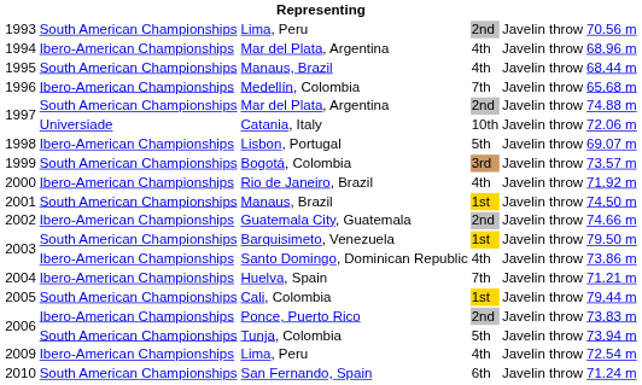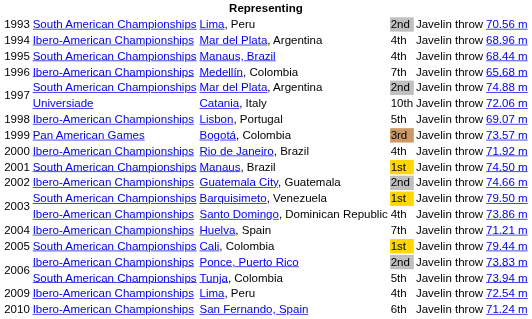 <table>
 <tr>
 <th colspan="6">Representing </th>
 </tr>
 <tr>
 <td>1993</td>
 <td><a href='#'>South American Championships</a></td>
 <td><a href='#'>Lima</a>, Peru</td>
 <td bgcolor=silver>2nd</td>
 <td>Javelin throw</td>
 <td><a href='#'>70.56 m</a></td>
 </tr>
 <tr>
 <td>1994</td>
 <td><a href='#'>Ibero-American Championships</a></td>
 <td><a href='#'>Mar del Plata</a>, Argentina</td>
 <td>4th</td>
 <td>Javelin throw</td>
 <td><a href='#'>68.96 m</a></td>
 </tr>
 <tr>
 <td>1995</td>
 <td><a href='#'>South American Championships</a></td>
 <td><a href='#'>Manaus, Brazil</a></td>
 <td>4th</td>
 <td>Javelin throw</td>
 <td><a href='#'>68.44 m</a></td>
 </tr>
 <tr>
 <td>1996</td>
 <td><a href='#'>Ibero-American Championships</a></td>
 <td><a href='#'>Medellín</a>, Colombia</td>
 <td>7th</td>
 <td>Javelin throw</td>
 <td><a href='#'>65.68 m</a></td>
 </tr>
 <tr>
 <td rowspan=2>1997</td>
 <td><a href='#'>South American Championships</a></td>
 <td><a href='#'>Mar del Plata</a>, Argentina</td>
 <td bgcolor=silver>2nd</td>
 <td>Javelin throw</td>
 <td><a href='#'>74.88 m</a></td>
 </tr>
 <tr>
 <td><a href='#'>Universiade</a></td>
 <td><a href='#'>Catania</a>, Italy</td>
 <td>10th</td>
 <td>Javelin throw</td>
 <td><a href='#'>72.06 m</a></td>
 </tr>
 <tr>
 <td>1998</td>
 <td><a href='#'>Ibero-American Championships</a></td>
 <td><a href='#'>Lisbon</a>, Portugal</td>
 <td>5th</td>
 <td>Javelin throw</td>
 <td><a href='#'>69.07 m</a></td>
 </tr>
 <tr>
 <td>1999</td>
-<td><a href='#'>South American Championships</a></td>
+<td><a href='#'>Pan American Games</a></td>
 <td><a href='#'>Bogotá</a>, Colombia</td>
 <td bgcolor=cc9966>3rd</td>
 <td>Javelin throw</td>
 <td><a href='#'>73.57 m</a></td>
 </tr>
 <tr>
 <td>2000</td>
 <td><a href='#'>Ibero-American Championships</a></td>
 <td><a href='#'>Rio de Janeiro</a>, Brazil</td>
 <td>4th</td>
 <td>Javelin throw</td>
 <td><a href='#'>71.92 m</a></td>
 </tr>
 <tr>
 <td>2001</td>
 <td><a href='#'>South American Championships</a></td>
 <td><a href='#'>Manaus</a>, Brazil</td>
 <td bgcolor=gold>1st</td>
 <td>Javelin throw</td>
 <td><a href='#'>74.50 m</a></td>
 </tr>
 <tr>
 <td>2002</td>
 <td><a href='#'>Ibero-American Championships</a></td>
 <td><a href='#'>Guatemala City</a>, Guatemala</td>
 <td bgcolor=silver>2nd</td>
 <td>Javelin throw</td>
 <td><a href='#'>74.66 m</a></td>
 </tr>
 <tr>
 <td rowspan=2>2003</td>
 <td><a href='#'>South American Championships</a></td>
 <td><a href='#'>Barquisimeto</a>, Venezuela</td>
 <td bgcolor=gold>1st</td>
 <td>Javelin throw</td>
 <td><a href='#'>79.50 m</a></td>
 </tr>
 <tr>
 <td><a href='#'>Ibero-American Championships</a></td>
 <td><a href='#'>Santo Domingo</a>, Dominican Republic</td>
 <td>4th</td>
 <td>Javelin throw</td>
 <td><a href='#'>73.86 m</a></td>
 </tr>
 <tr>
 <td>2004</td>
 <td><a href='#'>Ibero-American Championships</a></td>
 <td><a href='#'>Huelva</a>, Spain</td>
 <td>7th</td>
 <td>Javelin throw</td>
 <td><a href='#'>71.21 m</a></td>
 </tr>
 <tr>
 <td>2005</td>
 <td><a href='#'>South American Championships</a></td>
 <td><a href='#'>Cali</a>, Colombia</td>
 <td bgcolor=gold>1st</td>
 <td>Javelin throw</td>
 <td><a href='#'>79.44 m</a></td>
 </tr>
 <tr>
 <td rowspan=2>2006</td>
 <td><a href='#'>Ibero-American Championships</a></td>
 <td><a href='#'>Ponce, Puerto Rico</a></td>
 <td bgcolor=silver>2nd</td>
 <td>Javelin throw</td>
 <td><a href='#'>73.83 m</a></td>
 </tr>
 <tr>
 <td><a href='#'>South American Championships</a></td>
 <td><a href='#'>Tunja</a>, Colombia</td>
 <td>5th</td>
 <td>Javelin throw</td>
 <td><a href='#'>73.94 m</a></td>
 </tr>
 <tr>
 <td>2009</td>
 <td><a href='#'>Ibero-American Championships</a></td>
 <td><a href='#'>Lima</a>, Peru</td>
 <td>4th</td>
 <td>Javelin throw</td>
 <td><a href='#'>72.54 m</a></td>
 </tr>
 <tr>
 <td>2010</td>
-<td><a href='#'>South American Championships</a></td>
+<td><a href='#'>Ibero-American Championships</a></td>
 <td><a href='#'>San Fernando, Spain</a></td>
 <td>6th</td>
 <td>Javelin throw</td>
 <td><a href='#'>71.24 m</a></td>
 </tr>
 </table>
